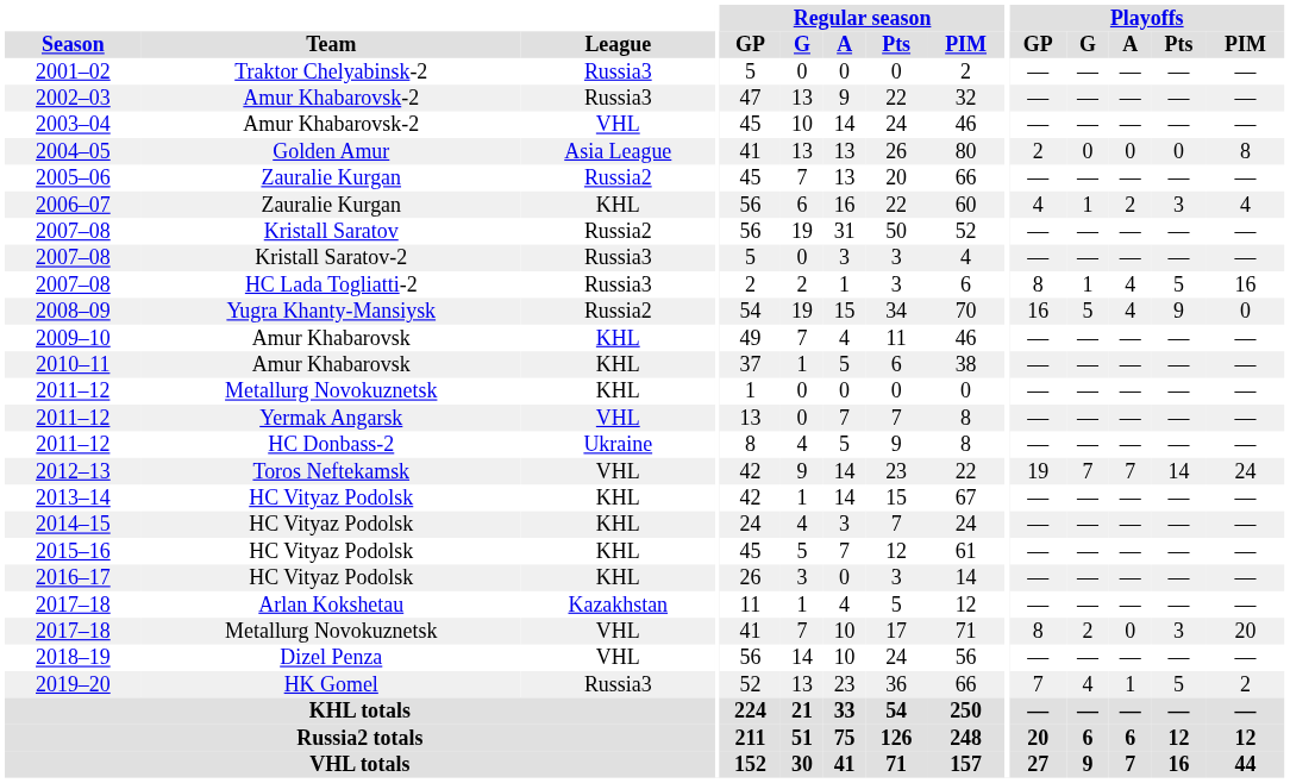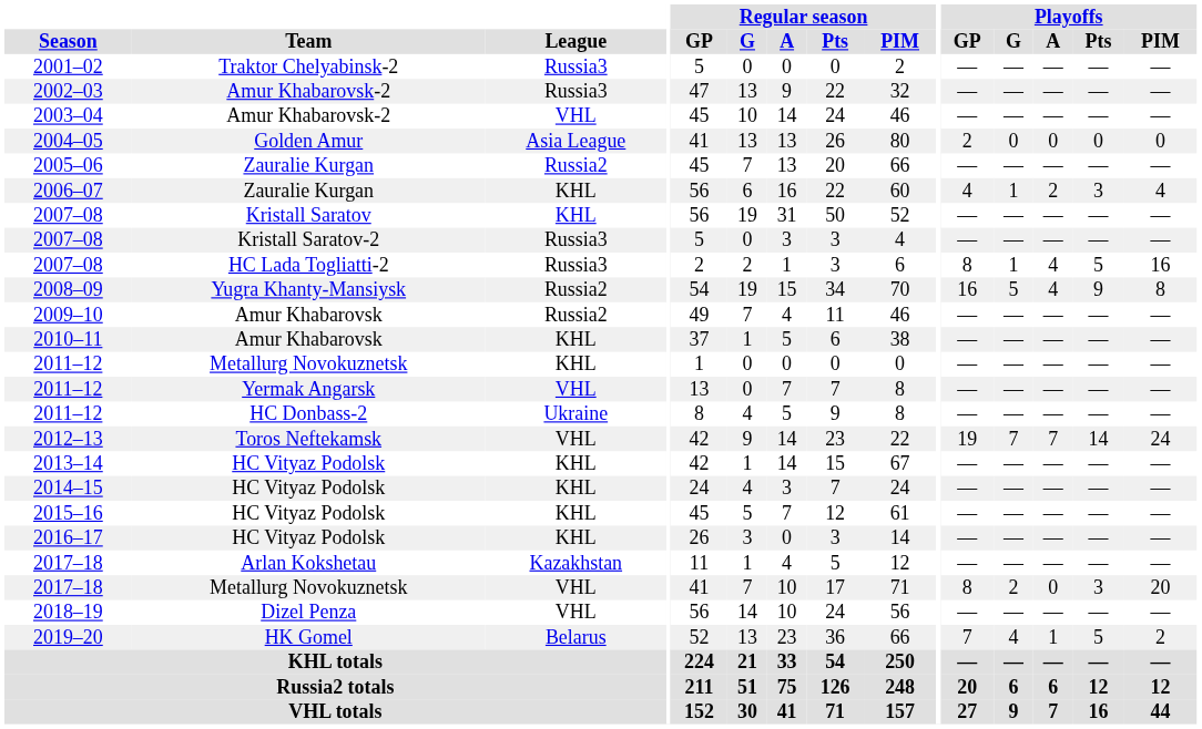 <table border="0" cellpadding="1" cellspacing="0" style="text-align:center; width:60em">
 <tr bgcolor="#e0e0e0">
 <th colspan="3" bgcolor="#ffffff"></th>
 <th rowspan="99" bgcolor="#ffffff"></th>
 <th colspan="5"><a href='#'>Regular season</a></th>
 <th rowspan="99" bgcolor="#ffffff"></th>
 <th colspan="5"><a href='#'>Playoffs</a></th>
 </tr>
 <tr bgcolor="#e0e0e0">
 <th><a href='#'>Season</a></th>
 <th>Team</th>
 <th>League</th>
 <th>GP</th>
 <th><a href='#'>G</a></th>
 <th><a href='#'>A</a></th>
 <th><a href='#'>Pts</a></th>
 <th><a href='#'>PIM</a></th>
 <th>GP</th>
 <th>G</th>
 <th>A</th>
 <th>Pts</th>
 <th>PIM</th>
 </tr>
 <tr>
 <td><a href='#'>2001–02</a></td>
 <td><a href='#'>Traktor Chelyabinsk</a>-2</td>
 <td><a href='#'>Russia3</a></td>
 <td>5</td>
 <td>0</td>
 <td>0</td>
 <td>0</td>
 <td>2</td>
 <td>—</td>
 <td>—</td>
 <td>—</td>
 <td>—</td>
 <td>—</td>
 </tr>
 <tr bgcolor="#f0f0f0">
 <td><a href='#'>2002–03</a></td>
 <td><a href='#'>Amur Khabarovsk</a>-2</td>
 <td>Russia3</td>
 <td>47</td>
 <td>13</td>
 <td>9</td>
 <td>22</td>
 <td>32</td>
 <td>—</td>
 <td>—</td>
 <td>—</td>
 <td>—</td>
 <td>—</td>
 </tr>
 <tr>
 <td><a href='#'>2003–04</a></td>
 <td>Amur Khabarovsk-2</td>
 <td><a href='#'>VHL</a></td>
 <td>45</td>
 <td>10</td>
 <td>14</td>
 <td>24</td>
 <td>46</td>
 <td>—</td>
 <td>—</td>
 <td>—</td>
 <td>—</td>
 <td>—</td>
 </tr>
 <tr bgcolor="#f0f0f0">
 <td><a href='#'>2004–05</a></td>
 <td><a href='#'>Golden Amur</a></td>
 <td><a href='#'>Asia League</a></td>
 <td>41</td>
 <td>13</td>
 <td>13</td>
 <td>26</td>
 <td>80</td>
 <td>2</td>
 <td>0</td>
 <td>0</td>
 <td>0</td>
-<td>8</td>
+<td>0</td>
 </tr>
 <tr>
 <td><a href='#'>2005–06</a></td>
 <td><a href='#'>Zauralie Kurgan</a></td>
 <td><a href='#'>Russia2</a></td>
 <td>45</td>
 <td>7</td>
 <td>13</td>
 <td>20</td>
 <td>66</td>
 <td>—</td>
 <td>—</td>
 <td>—</td>
 <td>—</td>
 <td>—</td>
 </tr>
 <tr bgcolor="#f0f0f0">
 <td><a href='#'>2006–07</a></td>
 <td>Zauralie Kurgan</td>
 <td>KHL</td>
 <td>56</td>
 <td>6</td>
 <td>16</td>
 <td>22</td>
 <td>60</td>
 <td>4</td>
 <td>1</td>
 <td>2</td>
 <td>3</td>
 <td>4</td>
 </tr>
 <tr>
 <td><a href='#'>2007–08</a></td>
 <td><a href='#'>Kristall Saratov</a></td>
-<td>Russia2</td>
+<td><a href='#'>KHL</a></td>
 <td>56</td>
 <td>19</td>
 <td>31</td>
 <td>50</td>
 <td>52</td>
 <td>—</td>
 <td>—</td>
 <td>—</td>
 <td>—</td>
 <td>—</td>
 </tr>
 <tr bgcolor="#f0f0f0">
 <td><a href='#'>2007–08</a></td>
 <td>Kristall Saratov-2</td>
 <td>Russia3</td>
 <td>5</td>
 <td>0</td>
 <td>3</td>
 <td>3</td>
 <td>4</td>
 <td>—</td>
 <td>—</td>
 <td>—</td>
 <td>—</td>
 <td>—</td>
 </tr>
 <tr>
 <td><a href='#'>2007–08</a></td>
 <td><a href='#'>HC Lada Togliatti</a>-2</td>
 <td>Russia3</td>
 <td>2</td>
 <td>2</td>
 <td>1</td>
 <td>3</td>
 <td>6</td>
 <td>8</td>
 <td>1</td>
 <td>4</td>
 <td>5</td>
 <td>16</td>
 </tr>
 <tr bgcolor="#f0f0f0">
 <td><a href='#'>2008–09</a></td>
 <td><a href='#'>Yugra Khanty-Mansiysk</a></td>
 <td>Russia2</td>
 <td>54</td>
 <td>19</td>
 <td>15</td>
 <td>34</td>
 <td>70</td>
 <td>16</td>
 <td>5</td>
 <td>4</td>
 <td>9</td>
-<td>0</td>
+<td>8</td>
 </tr>
 <tr>
 <td><a href='#'>2009–10</a></td>
 <td>Amur Khabarovsk</td>
-<td><a href='#'>KHL</a></td>
+<td>Russia2</td>
 <td>49</td>
 <td>7</td>
 <td>4</td>
 <td>11</td>
 <td>46</td>
 <td>—</td>
 <td>—</td>
 <td>—</td>
 <td>—</td>
 <td>—</td>
 </tr>
 <tr bgcolor="#f0f0f0">
 <td><a href='#'>2010–11</a></td>
 <td>Amur Khabarovsk</td>
 <td>KHL</td>
 <td>37</td>
 <td>1</td>
 <td>5</td>
 <td>6</td>
 <td>38</td>
 <td>—</td>
 <td>—</td>
 <td>—</td>
 <td>—</td>
 <td>—</td>
 </tr>
 <tr>
 <td><a href='#'>2011–12</a></td>
 <td><a href='#'>Metallurg Novokuznetsk</a></td>
 <td>KHL</td>
 <td>1</td>
 <td>0</td>
 <td>0</td>
 <td>0</td>
 <td>0</td>
 <td>—</td>
 <td>—</td>
 <td>—</td>
 <td>—</td>
 <td>—</td>
 </tr>
 <tr bgcolor="#f0f0f0">
 <td><a href='#'>2011–12</a></td>
 <td><a href='#'>Yermak Angarsk</a></td>
 <td><a href='#'>VHL</a></td>
 <td>13</td>
 <td>0</td>
 <td>7</td>
 <td>7</td>
 <td>8</td>
 <td>—</td>
 <td>—</td>
 <td>—</td>
 <td>—</td>
 <td>—</td>
 </tr>
 <tr>
 <td><a href='#'>2011–12</a></td>
 <td><a href='#'>HC Donbass-2</a></td>
 <td><a href='#'>Ukraine</a></td>
 <td>8</td>
 <td>4</td>
 <td>5</td>
 <td>9</td>
 <td>8</td>
 <td>—</td>
 <td>—</td>
 <td>—</td>
 <td>—</td>
 <td>—</td>
 </tr>
 <tr bgcolor="#f0f0f0">
 <td><a href='#'>2012–13</a></td>
 <td><a href='#'>Toros Neftekamsk</a></td>
 <td>VHL</td>
 <td>42</td>
 <td>9</td>
 <td>14</td>
 <td>23</td>
 <td>22</td>
 <td>19</td>
 <td>7</td>
 <td>7</td>
 <td>14</td>
 <td>24</td>
 </tr>
 <tr>
 <td><a href='#'>2013–14</a></td>
 <td><a href='#'>HC Vityaz Podolsk</a></td>
 <td>KHL</td>
 <td>42</td>
 <td>1</td>
 <td>14</td>
 <td>15</td>
 <td>67</td>
 <td>—</td>
 <td>—</td>
 <td>—</td>
 <td>—</td>
 <td>—</td>
 </tr>
 <tr bgcolor="#f0f0f0">
 <td><a href='#'>2014–15</a></td>
 <td>HC Vityaz Podolsk</td>
 <td>KHL</td>
 <td>24</td>
 <td>4</td>
 <td>3</td>
 <td>7</td>
 <td>24</td>
 <td>—</td>
 <td>—</td>
 <td>—</td>
 <td>—</td>
 <td>—</td>
 </tr>
 <tr>
 <td><a href='#'>2015–16</a></td>
 <td>HC Vityaz Podolsk</td>
 <td>KHL</td>
 <td>45</td>
 <td>5</td>
 <td>7</td>
 <td>12</td>
 <td>61</td>
 <td>—</td>
 <td>—</td>
 <td>—</td>
 <td>—</td>
 <td>—</td>
 </tr>
 <tr bgcolor="#f0f0f0">
 <td><a href='#'>2016–17</a></td>
 <td>HC Vityaz Podolsk</td>
 <td>KHL</td>
 <td>26</td>
 <td>3</td>
 <td>0</td>
 <td>3</td>
 <td>14</td>
 <td>—</td>
 <td>—</td>
 <td>—</td>
 <td>—</td>
 <td>—</td>
 </tr>
 <tr>
 <td><a href='#'>2017–18</a></td>
 <td><a href='#'>Arlan Kokshetau</a></td>
 <td><a href='#'>Kazakhstan</a></td>
 <td>11</td>
 <td>1</td>
 <td>4</td>
 <td>5</td>
 <td>12</td>
 <td>—</td>
 <td>—</td>
 <td>—</td>
 <td>—</td>
 <td>—</td>
 </tr>
 <tr bgcolor="#f0f0f0">
 <td><a href='#'>2017–18</a></td>
 <td>Metallurg Novokuznetsk</td>
 <td>VHL</td>
 <td>41</td>
 <td>7</td>
 <td>10</td>
 <td>17</td>
 <td>71</td>
 <td>8</td>
 <td>2</td>
 <td>0</td>
 <td>3</td>
 <td>20</td>
 </tr>
 <tr>
 <td><a href='#'>2018–19</a></td>
 <td><a href='#'>Dizel Penza</a></td>
 <td>VHL</td>
 <td>56</td>
 <td>14</td>
 <td>10</td>
 <td>24</td>
 <td>56</td>
 <td>—</td>
 <td>—</td>
 <td>—</td>
 <td>—</td>
 <td>—</td>
 </tr>
 <tr bgcolor="#f0f0f0">
 <td><a href='#'>2019–20</a></td>
 <td><a href='#'>HK Gomel</a></td>
-<td>Russia3</td>
+<td><a href='#'>Belarus</a></td>
 <td>52</td>
 <td>13</td>
 <td>23</td>
 <td>36</td>
 <td>66</td>
 <td>7</td>
 <td>4</td>
 <td>1</td>
 <td>5</td>
 <td>2</td>
 </tr>
 <tr>
 </tr>
 <tr ALIGN="center" bgcolor="#e0e0e0">
 <th colspan="3">KHL totals</th>
 <th ALIGN="center">224</th>
 <th ALIGN="center">21</th>
 <th ALIGN="center">33</th>
 <th ALIGN="center">54</th>
 <th ALIGN="center">250</th>
 <th ALIGN="center">—</th>
 <th ALIGN="center">—</th>
 <th ALIGN="center">—</th>
 <th ALIGN="center">—</th>
 <th ALIGN="center">—</th>
 </tr>
 <tr>
 </tr>
 <tr ALIGN="center" bgcolor="#e0e0e0">
 <th colspan="3">Russia2 totals</th>
 <th ALIGN="center">211</th>
 <th ALIGN="center">51</th>
 <th ALIGN="center">75</th>
 <th ALIGN="center">126</th>
 <th ALIGN="center">248</th>
 <th ALIGN="center">20</th>
 <th ALIGN="center">6</th>
 <th ALIGN="center">6</th>
 <th ALIGN="center">12</th>
 <th ALIGN="center">12</th>
 </tr>
 <tr>
 </tr>
 <tr ALIGN="center" bgcolor="#e0e0e0">
 <th colspan="3">VHL totals</th>
 <th ALIGN="center">152</th>
 <th ALIGN="center">30</th>
 <th ALIGN="center">41</th>
 <th ALIGN="center">71</th>
 <th ALIGN="center">157</th>
 <th ALIGN="center">27</th>
 <th ALIGN="center">9</th>
 <th ALIGN="center">7</th>
 <th ALIGN="center">16</th>
 <th ALIGN="center">44</th>
 </tr>
 </table>
